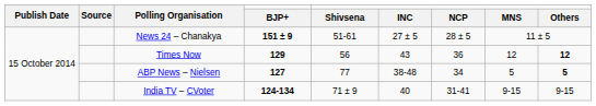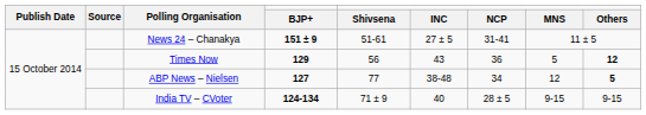 <table class="wikitable" style="text-align:center;font-size:80%;line-height:20px;">
 <tr>
 <th class="wikitable" rowspan="2" style="width:100px;">Publish Date</th>
 <th class="wikitable" rowspan="2" style="width:10px;">Source</th>
 <th class="wikitable" rowspan="2" style="width:180px;">Polling Organisation</th>
 <td></td>
 </tr>
 <tr>
 <th class="wikitable" style="width:90px;">BJP+</th>
 <th class="wikitable" style="width:90px;">Shivsena</th>
 <th class="wikitable" style="width:70px;">INC</th>
 <th class="wikitable" style="width:70px;">NCP</th>
 <th class="wikitable" style="width:70px;">MNS</th>
 <th class="praveen.174" style="width:70px;">Others</th>
 </tr>
 <tr class="hintergrundfarbe2" style="text-align:center">
 <td rowspan="4" style="text-align:center;">15 October 2014</td>
 <td></td>
 <td><a href='#'>News 24</a> – Chanakya</td>
 <td><strong>151 ± 9</strong></td>
 <td>51-61</td>
 <td>27 ± 5</td>
-<td>28 ± 5</td>
+<td>31-41</td>
 <td colspan="2">11 ± 5</td>
 </tr>
 <tr>
 <td></td>
 <td><a href='#'>Times Now</a></td>
 <td><strong>129</strong></td>
 <td>56</td>
 <td>43</td>
 <td>36</td>
-<td>12</td>
+<td>5</td>
 <td><strong>12</strong></td>
 </tr>
 <tr>
 <td></td>
 <td><a href='#'>ABP News</a> – <a href='#'>Nielsen</a></td>
 <td><strong>127</strong></td>
 <td>77</td>
 <td>38-48</td>
 <td>34</td>
-<td>5</td>
+<td>12</td>
 <td><strong>5</strong></td>
 </tr>
 <tr>
 <td></td>
 <td><a href='#'>India TV</a> – <a href='#'>CVoter</a></td>
 <td><strong>124-134</strong></td>
 <td>71 ± 9</td>
 <td>40</td>
-<td>31-41</td>
+<td>28 ± 5</td>
 <td>9-15</td>
 <td>9-15</td>
 </tr>
 </table>
